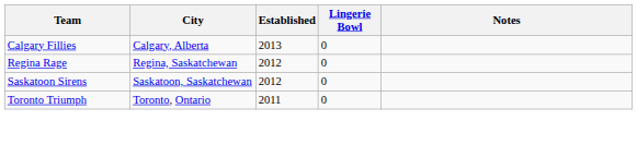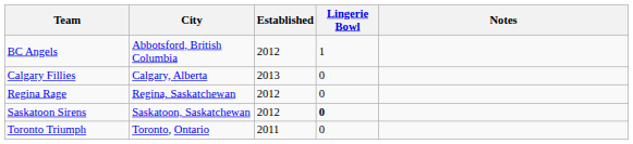 <table class="wikitable">
 <tr>
 <th bgcolor="#DDDDFF" width="20%">Team</th>
 <th bgcolor="#DDDDFF" width="20%">City</th>
 <th bgcolor="#DDDDFF" width="10%">Established</th>
 <th bgcolor="#DDDDFF" width="10%"><a href='#'>Lingerie Bowl</a></th>
 <th bgcolor="#DDDDFF" width="40%">Notes</th>
+</tr>
+<tr>
+<td><a href='#'>BC Angels</a></td>
+<td><a href='#'>Abbotsford, British Columbia</a></td>
+<td>2012</td>
+<td>1</td>
+<td></td>
 </tr>
 <tr>
 <td><a href='#'>Calgary Fillies</a></td>
 <td><a href='#'>Calgary, Alberta</a></td>
 <td>2013</td>
 <td>0</td>
 <td></td>
 </tr>
 <tr>
 <td><a href='#'>Regina Rage</a></td>
 <td><a href='#'>Regina, Saskatchewan</a></td>
 <td>2012</td>
 <td>0</td>
 <td></td>
 </tr>
 <tr>
 <td><a href='#'>Saskatoon Sirens</a></td>
 <td><a href='#'>Saskatoon, Saskatchewan</a></td>
 <td>2012</td>
-<td>0</td>
+<td><strong>0</strong></td>
 <td></td>
 </tr>
 <tr>
 <td><a href='#'>Toronto Triumph</a></td>
 <td><a href='#'>Toronto</a>, <a href='#'>Ontario</a></td>
 <td>2011</td>
 <td>0</td>
 <td></td>
 </tr>
 </table>
